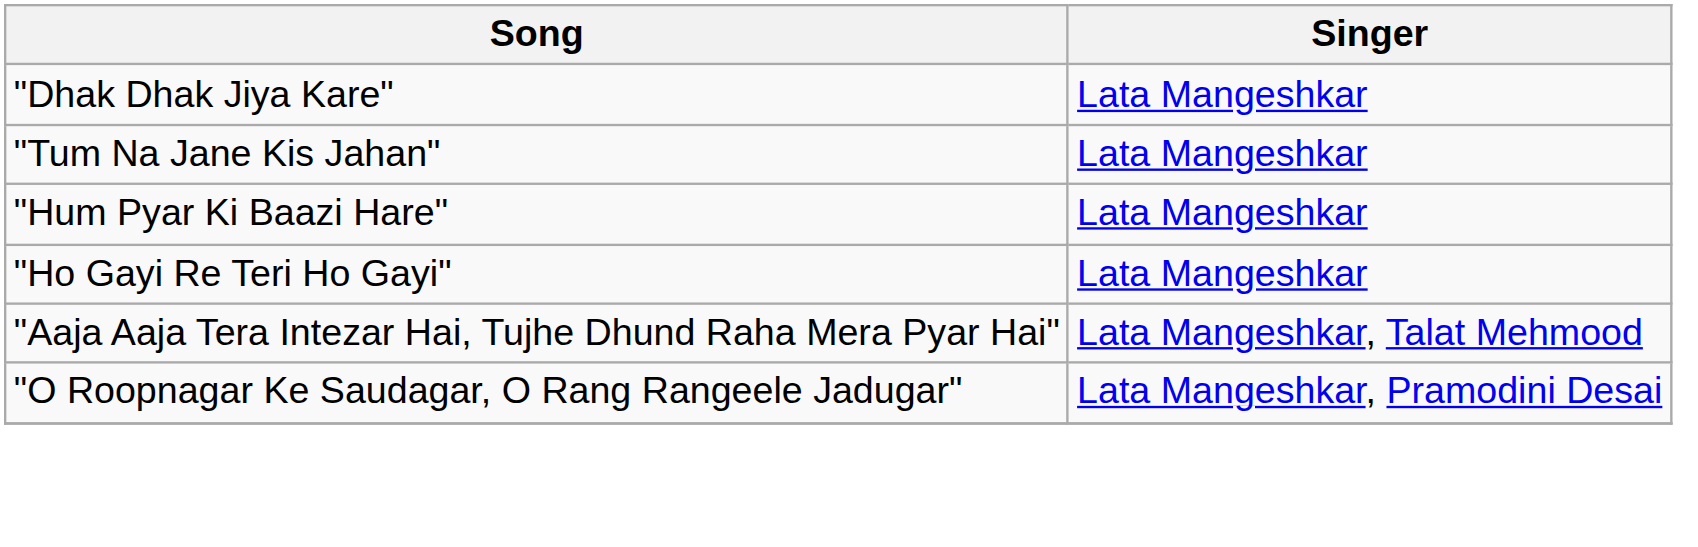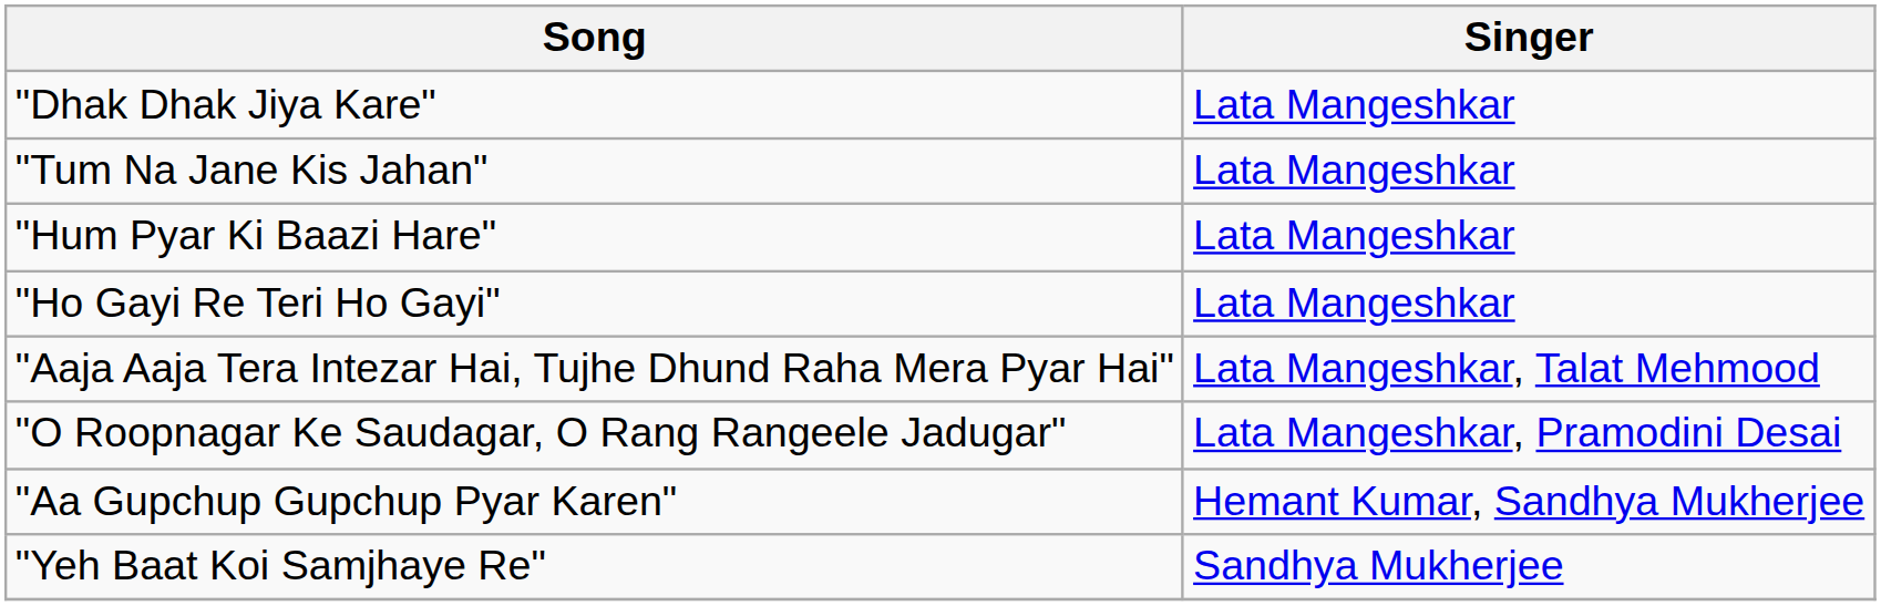 <table class="wikitable">
 <tr>
 <th>Song</th>
 <th>Singer</th>
 </tr>
 <tr>
 <td>"Dhak Dhak Jiya Kare"</td>
 <td><a href='#'>Lata Mangeshkar</a></td>
 </tr>
 <tr>
 <td>"Tum Na Jane Kis Jahan"</td>
 <td><a href='#'>Lata Mangeshkar</a></td>
 </tr>
 <tr>
 <td>"Hum Pyar Ki Baazi Hare"</td>
 <td><a href='#'>Lata Mangeshkar</a></td>
 </tr>
 <tr>
 <td>"Ho Gayi Re Teri Ho Gayi"</td>
 <td><a href='#'>Lata Mangeshkar</a></td>
 </tr>
 <tr>
 <td>"Aaja Aaja Tera Intezar Hai, Tujhe Dhund Raha Mera Pyar Hai"</td>
 <td><a href='#'>Lata Mangeshkar</a>, <a href='#'>Talat Mehmood</a></td>
 </tr>
 <tr>
 <td>"O Roopnagar Ke Saudagar, O Rang Rangeele Jadugar"</td>
 <td><a href='#'>Lata Mangeshkar</a>, <a href='#'>Pramodini Desai</a></td>
 </tr>
 <tr>
+<td>"Aa Gupchup Gupchup Pyar Karen"</td>
+<td><a href='#'>Hemant Kumar</a>, <a href='#'>Sandhya Mukherjee</a></td>
+</tr>
+<tr>
+<td>"Yeh Baat Koi Samjhaye Re"</td>
+<td><a href='#'>Sandhya Mukherjee</a></td>
+</tr>
+<tr>
 </tr>
 </table>
